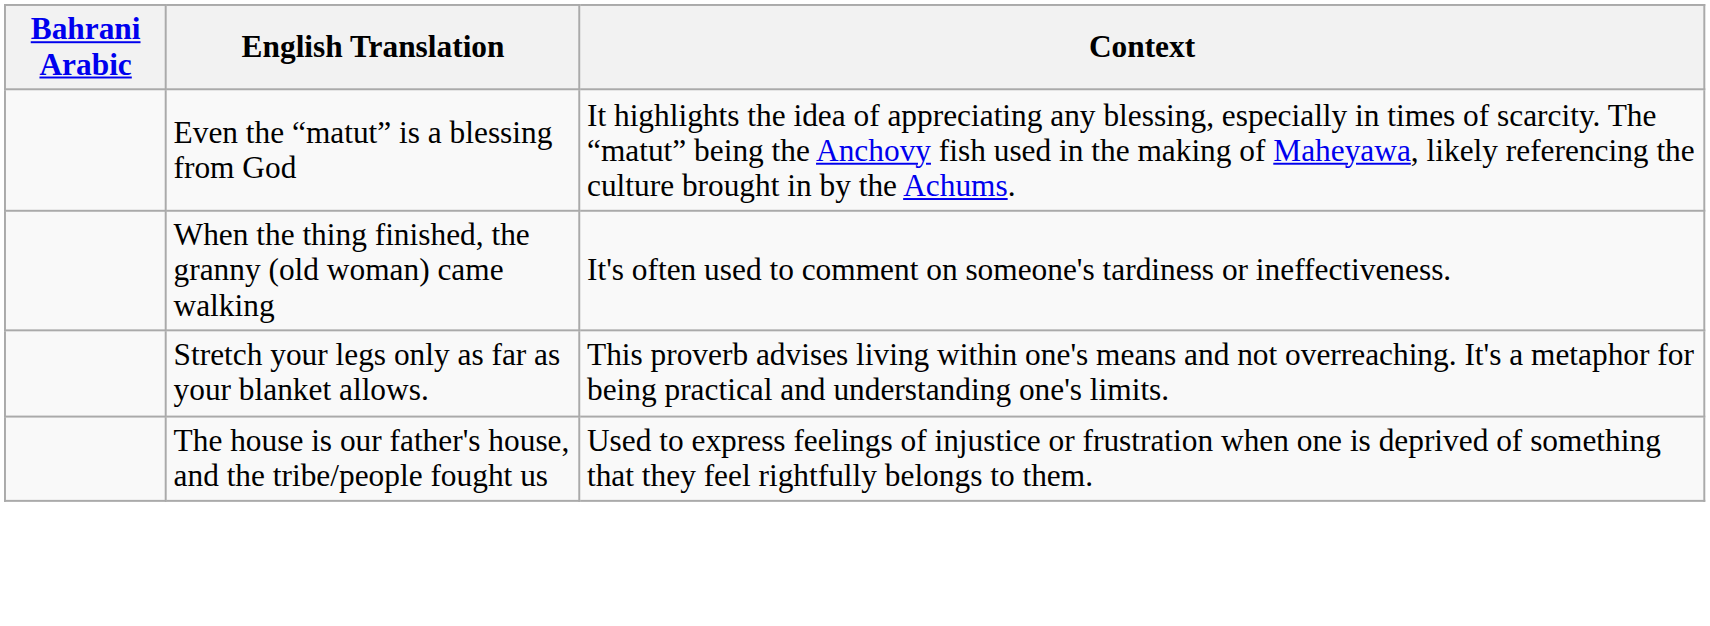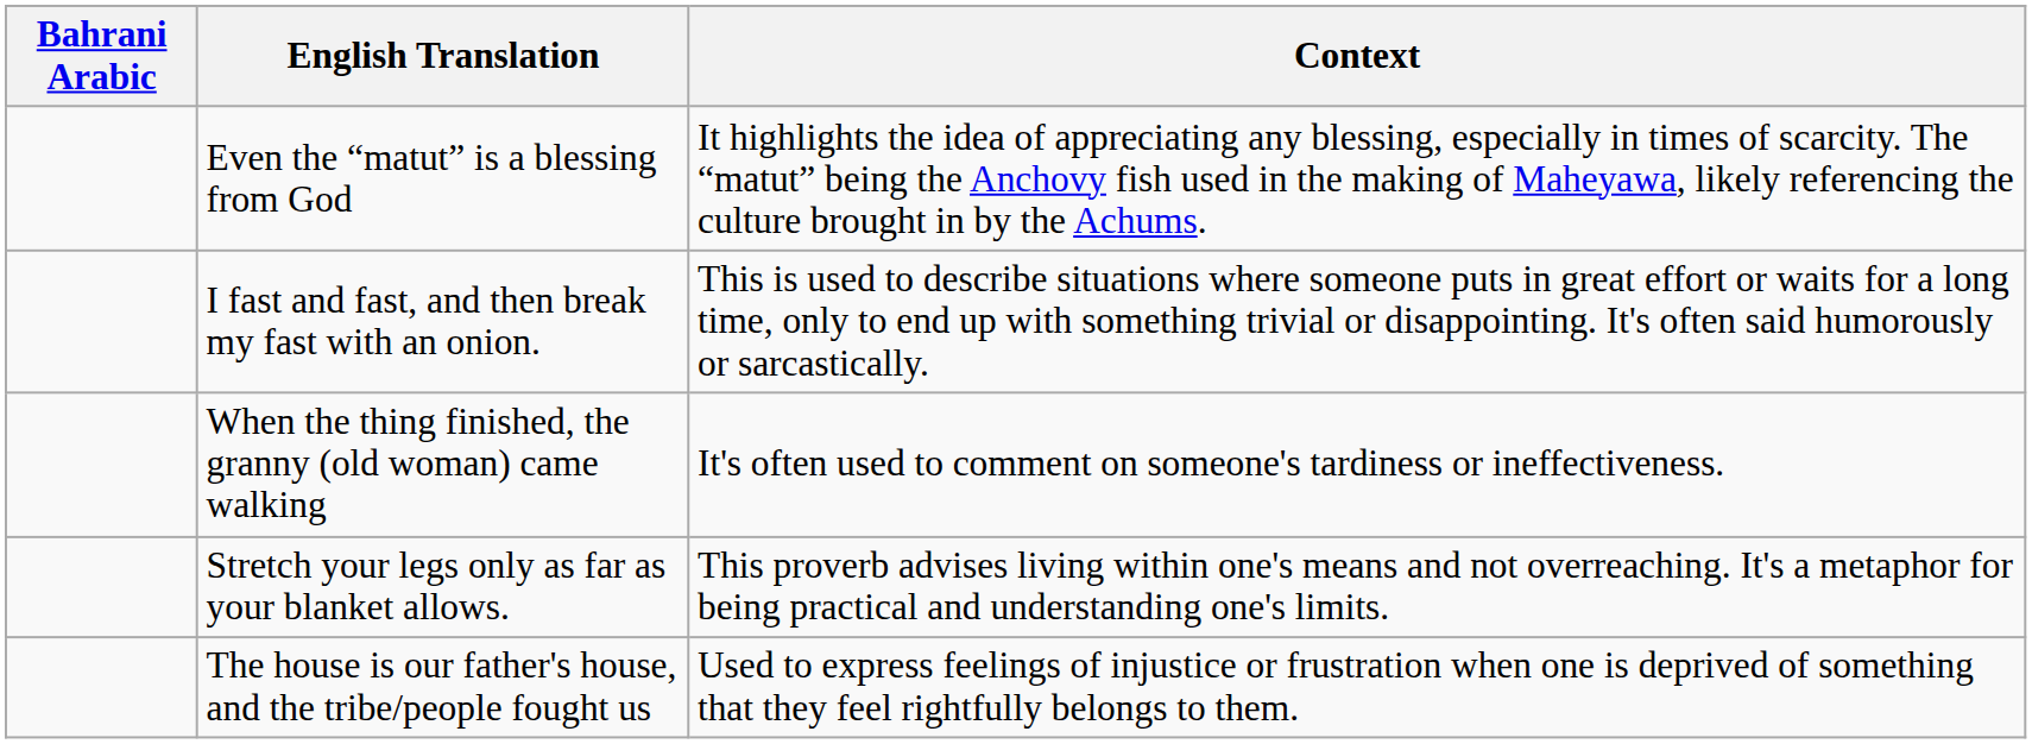 <table class="wikitable">
 <tr>
 <th><a href='#'>Bahrani Arabic</a></th>
 <th>English Translation</th>
 <th>Context</th>
 </tr>
 <tr>
 <td></td>
 <td>Even the “matut” is a blessing from God</td>
 <td>It highlights the idea of appreciating any blessing, especially in times of scarcity. The “matut” being the <a href='#'>Anchovy</a> fish used in the making of <a href='#'>Maheyawa</a>, likely referencing the culture brought in by the <a href='#'>Achums</a>.</td>
+</tr>
+<tr>
+<td></td>
+<td>I fast and fast, and then break my fast with an onion.</td>
+<td>This is used to describe situations where someone puts in great effort or waits for a long time, only to end up with something trivial or disappointing. It's often said humorously or sarcastically.</td>
 </tr>
 <tr>
 <td></td>
 <td>When the thing finished, the granny (old woman) came walking</td>
 <td>It's often used to comment on someone's tardiness or ineffectiveness.</td>
 </tr>
 <tr>
 <td></td>
 <td>Stretch your legs only as far as your blanket allows.</td>
 <td>This proverb advises living within one's means and not overreaching. It's a metaphor for being practical and understanding one's limits.</td>
 </tr>
 <tr>
 <td></td>
 <td>The house is our father's house, and the tribe/people fought us</td>
 <td>Used to express feelings of injustice or frustration when one is deprived of something that they feel rightfully belongs to them.</td>
 </tr>
 </table>
